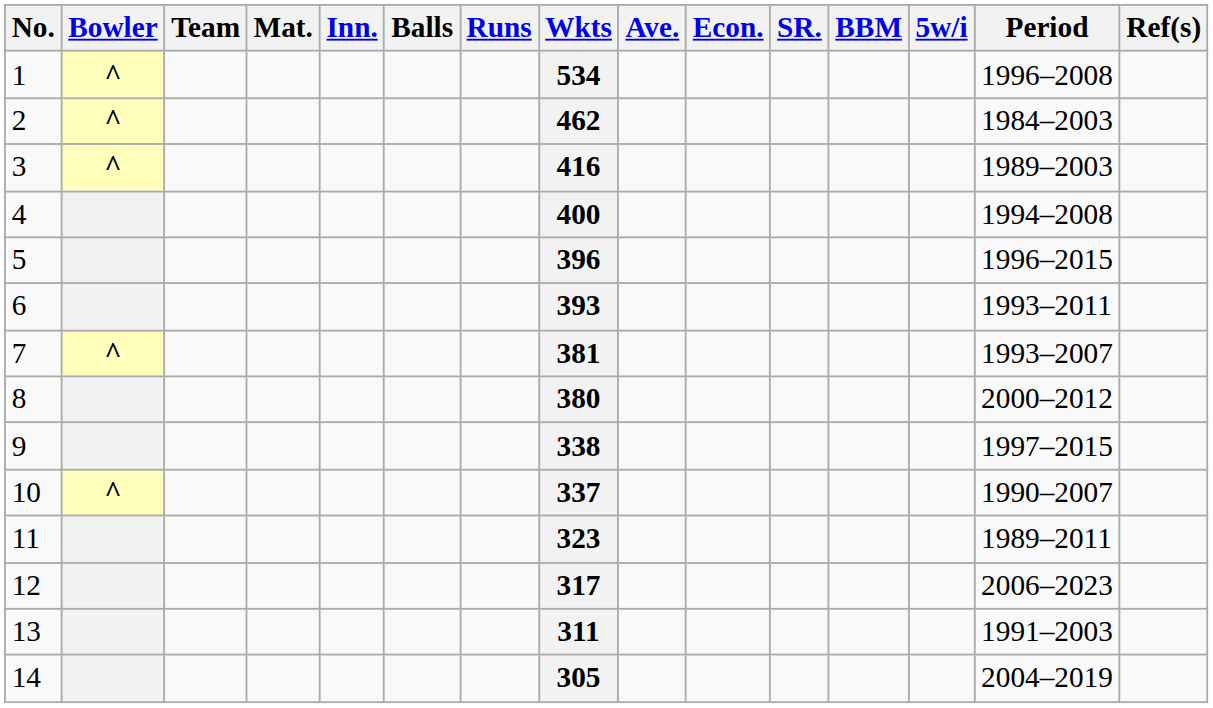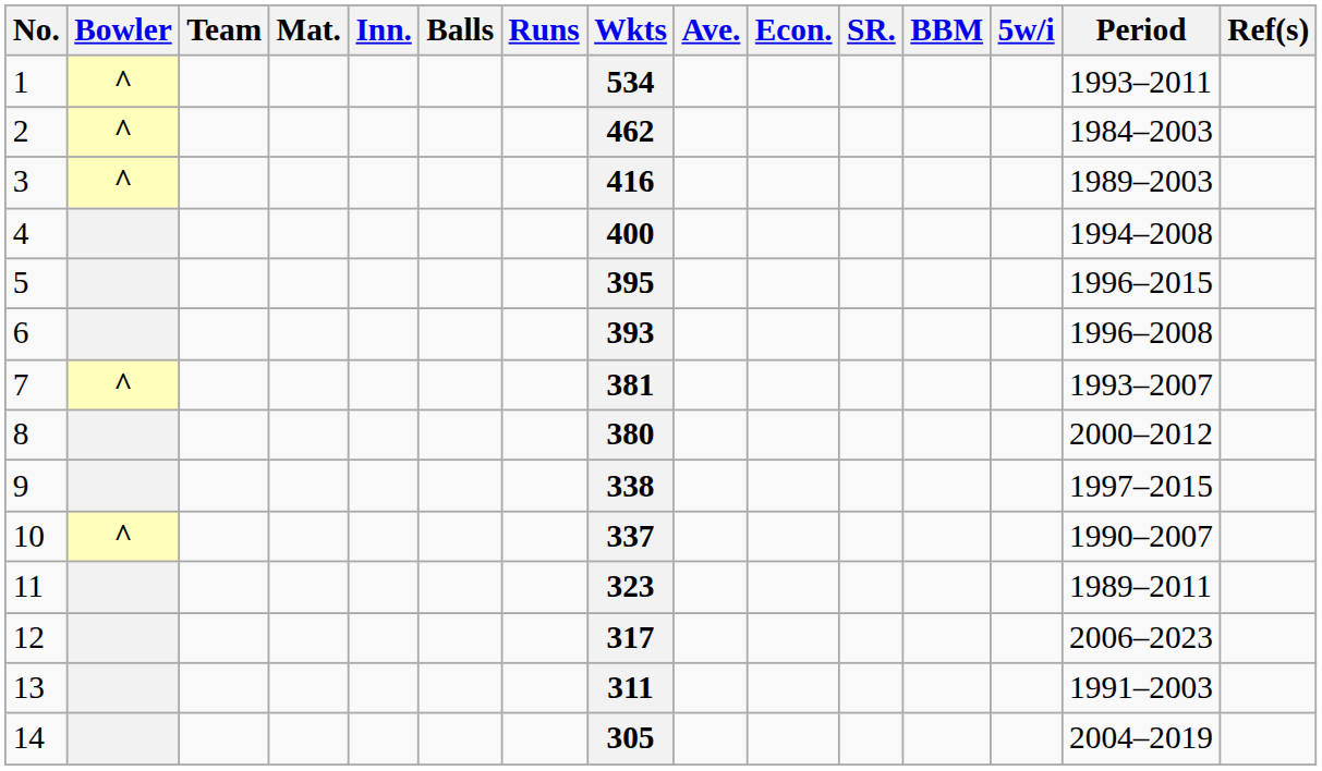 <table class="wikitable sortable plainrowheaders" "width=100%";>
 <tr>
 <th scope="col">No.</th>
 <th scope="col"><a href='#'>Bowler</a></th>
 <th scope="col">Team</th>
 <th scope="col">Mat.</th>
 <th scope="col"><a href='#'>Inn.</a></th>
 <th scope="col">Balls</th>
 <th scope="col"><a href='#'>Runs</a></th>
 <th scope="col"><a href='#'>Wkts</a></th>
 <th scope="col"><a href='#'>Ave.</a></th>
 <th scope="col"><a href='#'>Econ.</a></th>
 <th scope="col"><a href='#'>SR.</a></th>
 <th scope="col"><a href='#'>BBM</a></th>
 <th scope="col"><a href='#'>5w/i</a></th>
 <th scope="col">Period</th>
 <th scope="col" class="unsortable">Ref(s)</th>
 </tr>
 <tr>
 <td>1</td>
 <th scope="row" style="background:#ffb;">^</th>
 <td></td>
 <td></td>
 <td></td>
 <td></td>
 <td></td>
 <th scope="row"><strong>534</strong></th>
 <td></td>
 <td></td>
 <td></td>
 <td></td>
 <td></td>
-<td>1996–2008</td>
+<td>1993–2011</td>
 <td></td>
 </tr>
 <tr>
 <td>2</td>
 <th scope="row" style="background:#ffb;">^</th>
 <td></td>
 <td></td>
 <td></td>
 <td></td>
 <td></td>
 <th scope="row"><strong>462</strong></th>
 <td></td>
 <td></td>
 <td></td>
 <td></td>
 <td></td>
 <td>1984–2003</td>
 <td></td>
 </tr>
 <tr>
 <td>3</td>
 <th scope="row" style="background:#ffb;">^</th>
 <td></td>
 <td></td>
 <td></td>
 <td></td>
 <td></td>
 <th scope="row"><strong>416</strong></th>
 <td></td>
 <td></td>
 <td></td>
 <td></td>
 <td></td>
 <td>1989–2003</td>
 <td></td>
 </tr>
 <tr>
 <td>4</td>
 <th scope="row"></th>
 <td></td>
 <td></td>
 <td></td>
 <td></td>
 <td></td>
 <th scope="row"><strong>400</strong></th>
 <td></td>
 <td></td>
 <td></td>
 <td></td>
 <td></td>
 <td>1994–2008</td>
 <td></td>
 </tr>
 <tr>
 <td>5</td>
 <th scope="row"></th>
 <td></td>
 <td></td>
 <td></td>
 <td></td>
 <td></td>
-<th scope="row"><strong>396</strong></th>
+<th scope="row"><strong>395</strong></th>
 <td></td>
 <td></td>
 <td></td>
 <td></td>
 <td></td>
 <td>1996–2015</td>
 <td></td>
 </tr>
 <tr>
 <td>6</td>
 <th scope="row"></th>
 <td></td>
 <td></td>
 <td></td>
 <td></td>
 <td></td>
 <th scope="row"><strong>393</strong></th>
 <td></td>
 <td></td>
 <td></td>
 <td></td>
 <td></td>
-<td>1993–2011</td>
+<td>1996–2008</td>
 <td></td>
 </tr>
 <tr>
 <td>7</td>
 <th scope="row" style="background:#ffb;">^</th>
 <td></td>
 <td></td>
 <td></td>
 <td></td>
 <td></td>
 <th scope="row"><strong>381</strong></th>
 <td></td>
 <td></td>
 <td></td>
 <td></td>
 <td></td>
 <td>1993–2007</td>
 <td></td>
 </tr>
 <tr>
 <td>8</td>
 <th scope="row"></th>
 <td></td>
 <td></td>
 <td></td>
 <td></td>
 <td></td>
 <th scope="row"><strong>380</strong></th>
 <td></td>
 <td></td>
 <td></td>
 <td></td>
 <td></td>
 <td>2000–2012</td>
 <td></td>
 </tr>
 <tr>
 <td>9</td>
 <th scope="row"></th>
 <td></td>
 <td></td>
 <td></td>
 <td></td>
 <td></td>
 <th scope="row"><strong>338</strong></th>
 <td></td>
 <td></td>
 <td></td>
 <td></td>
 <td></td>
 <td>1997–2015</td>
 <td></td>
 </tr>
 <tr>
 <td>10</td>
 <th scope="row" style="background:#ffb;">^</th>
 <td></td>
 <td></td>
 <td></td>
 <td></td>
 <td></td>
 <th scope="row"><strong>337</strong></th>
 <td></td>
 <td></td>
 <td></td>
 <td></td>
 <td></td>
 <td>1990–2007</td>
 <td></td>
 </tr>
 <tr>
 <td>11</td>
 <th scope="row"></th>
 <td></td>
 <td></td>
 <td></td>
 <td></td>
 <td></td>
 <th scope="row"><strong>323</strong></th>
 <td></td>
 <td></td>
 <td></td>
 <td></td>
 <td></td>
 <td>1989–2011</td>
 <td></td>
 </tr>
 <tr>
 <td>12</td>
 <th scope="row"></th>
 <td></td>
 <td></td>
 <td></td>
 <td></td>
 <td></td>
 <th scope="row"><strong>317</strong></th>
 <td></td>
 <td></td>
 <td></td>
 <td></td>
 <td></td>
 <td>2006–2023</td>
 <td></td>
 </tr>
 <tr>
 <td>13</td>
 <th scope="row"></th>
 <td></td>
 <td></td>
 <td></td>
 <td></td>
 <td></td>
 <th scope="row"><strong>311</strong></th>
 <td></td>
 <td></td>
 <td></td>
 <td></td>
 <td></td>
 <td>1991–2003</td>
 <td></td>
 </tr>
 <tr>
 <td>14</td>
 <th scope="row"></th>
 <td></td>
 <td></td>
 <td></td>
 <td></td>
 <td></td>
 <th scope="row"><strong>305</strong></th>
 <td></td>
 <td></td>
 <td></td>
 <td></td>
 <td></td>
 <td>2004–2019</td>
 <td></td>
 </tr>
 </table>
